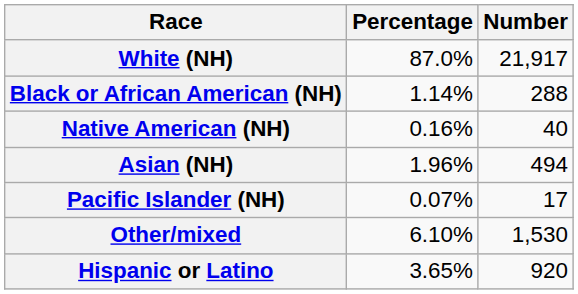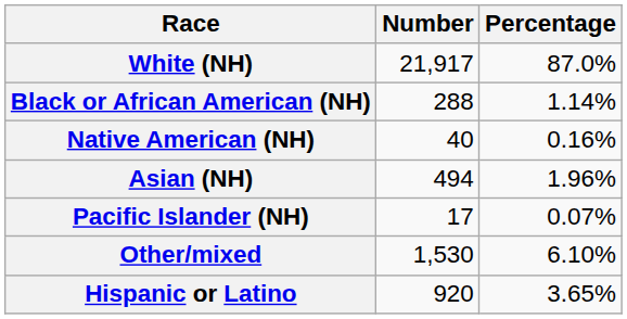 <table class="wikitable" style="text-align:right">
 <tr>
 <th scope="col">Race</th>
+<th scope="col">Number</th>
 <th scope="col">Percentage</th>
-<th scope="col">Number</th>
 </tr>
 <tr>
 <th scope="row"><a href='#'>White</a> (NH)</th>
+<td>21,917</td>
 <td>87.0%</td>
-<td>21,917</td>
 </tr>
 <tr>
 <th scope="row"><a href='#'>Black or African American</a> (NH)</th>
+<td>288</td>
 <td>1.14%</td>
-<td>288</td>
 </tr>
 <tr>
 <th scope="row"><a href='#'>Native American</a> (NH)</th>
+<td>40</td>
 <td>0.16%</td>
-<td>40</td>
 </tr>
 <tr>
 <th scope="row"><a href='#'>Asian</a> (NH)</th>
+<td>494</td>
 <td>1.96%</td>
-<td>494</td>
 </tr>
 <tr>
 <th scope="row"><a href='#'>Pacific Islander</a> (NH)</th>
+<td>17</td>
 <td>0.07%</td>
-<td>17</td>
 </tr>
 <tr>
 <th scope="row"><a href='#'>Other/mixed</a></th>
+<td>1,530</td>
 <td>6.10%</td>
-<td>1,530</td>
 </tr>
 <tr>
 <th scope="row"><a href='#'>Hispanic</a> or <a href='#'>Latino</a></th>
+<td>920</td>
 <td>3.65%</td>
-<td>920</td>
 </tr>
 </table>
